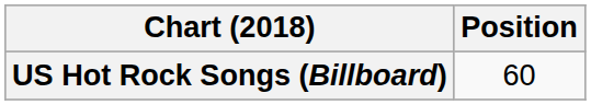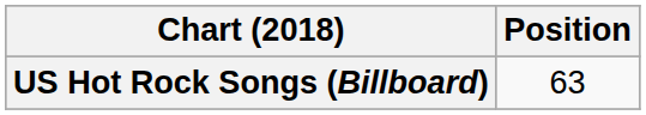 <table class="wikitable plainrowheaders sortable" style="text-align:center">
 <tr>
 <th>Chart (2018)</th>
 <th>Position</th>
 </tr>
 <tr>
 <th scope="row">US Hot Rock Songs (<em>Billboard</em>)</th>
-<td>60</td>
+<td>63</td>
 </tr>
 </table>
